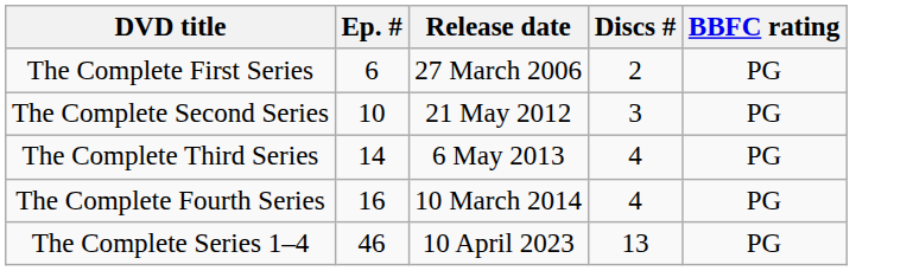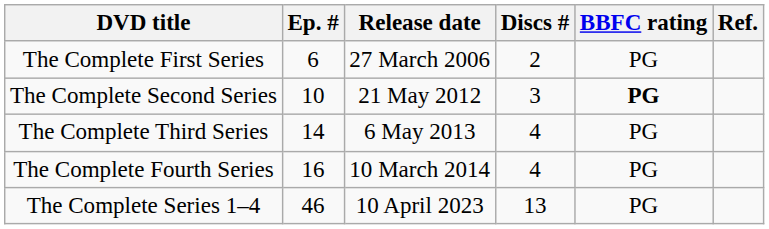 <table class="wikitable" style="text-align:center;">
 <tr>
 <th>DVD title</th>
 <th>Ep. #</th>
 <th>Release date<br></th>
 <th>Discs #</th>
 <th><a href='#'>BBFC</a> rating</th>
+<th>Ref.</th>
 </tr>
 <tr>
 <td>The Complete First Series</td>
 <td>6</td>
 <td>27 March 2006</td>
 <td>2</td>
 <td>PG</td>
+<td></td>
 </tr>
 <tr>
 <td>The Complete Second Series</td>
 <td>10</td>
 <td>21 May 2012</td>
 <td>3</td>
-<td>PG</td>
+<td><strong>PG</strong></td>
+<td></td>
 </tr>
 <tr>
 <td>The Complete Third Series</td>
 <td>14</td>
 <td>6 May 2013</td>
 <td>4</td>
 <td>PG</td>
+<td></td>
 </tr>
 <tr>
 <td>The Complete Fourth Series</td>
 <td>16</td>
 <td>10 March 2014</td>
 <td>4</td>
 <td>PG</td>
+<td></td>
 </tr>
 <tr>
 <td>The Complete Series 1–4</td>
 <td>46</td>
 <td>10 April 2023</td>
 <td>13</td>
 <td>PG</td>
+<td></td>
 </tr>
 </table>
